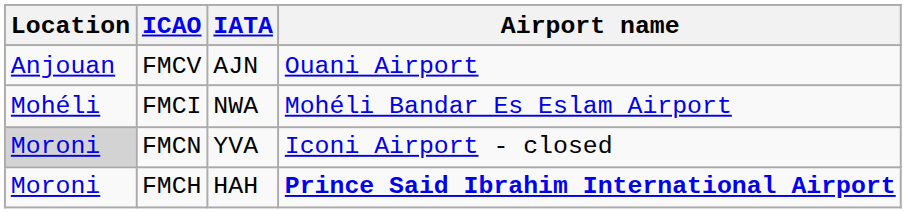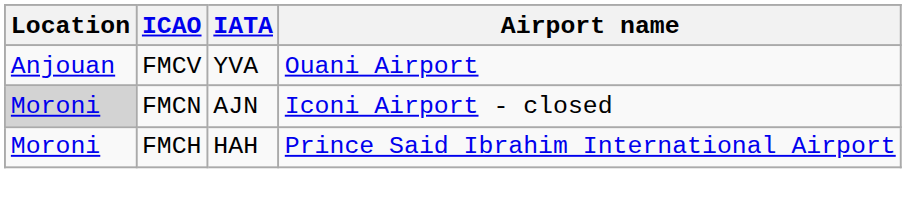 <table class="wikitable sortable">
 <tr valign=baseline>
 <th>Location</th>
 <th><a href='#'>ICAO</a></th>
 <th><a href='#'>IATA</a></th>
 <th>Airport name</th>
 </tr>
 <tr valign=top>
 <td><a href='#'>Anjouan</a></td>
 <td>FMCV</td>
-<td>AJN</td>
+<td>YVA</td>
 <td><a href='#'>Ouani Airport</a></td>
-</tr>
-<tr valign=top>
-<td><a href='#'>Mohéli</a></td>
-<td>FMCI</td>
-<td>NWA</td>
-<td><a href='#'>Mohéli Bandar Es Eslam Airport</a></td>
 </tr>
 <tr valign=top>
 <td style="background: lightgrey;"><a href='#'>Moroni</a></td>
 <td>FMCN</td>
-<td>YVA</td>
+<td>AJN</td>
 <td><a href='#'>Iconi Airport</a> - closed</td>
 </tr>
 <tr valign=top>
 <td><a href='#'>Moroni</a></td>
 <td>FMCH</td>
 <td>HAH</td>
-<td><strong><a href='#'>Prince Said Ibrahim International Airport</a></strong></td>
+<td><a href='#'>Prince Said Ibrahim International Airport</a></td>
 </tr>
 </table>
